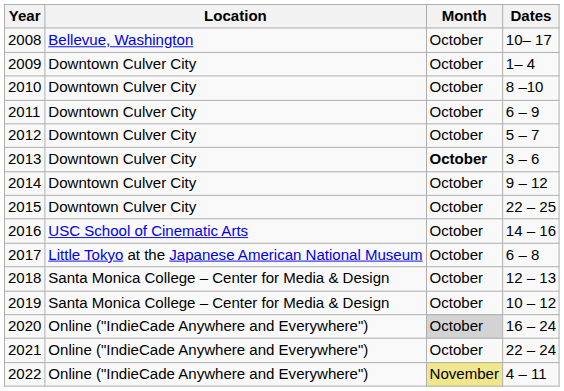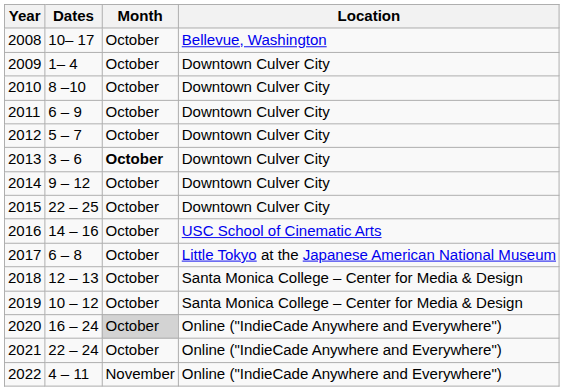 <table class="wikitable">
 <tr>
 <th>Year</th>
+<th>Dates</th>
+<th>Month</th>
 <th>Location</th>
-<th>Month</th>
-<th>Dates</th>
 </tr>
 <tr>
 <td>2008</td>
+<td>10– 17</td>
+<td>October</td>
 <td><a href='#'>Bellevue, Washington</a></td>
-<td>October</td>
-<td>10– 17</td>
 </tr>
 <tr>
 <td>2009</td>
+<td>1– 4</td>
+<td>October</td>
 <td>Downtown Culver City</td>
-<td>October</td>
-<td>1– 4</td>
 </tr>
 <tr>
 <td>2010</td>
+<td>8 –10</td>
+<td>October</td>
 <td>Downtown Culver City</td>
-<td>October</td>
-<td>8 –10</td>
 </tr>
 <tr>
 <td>2011</td>
+<td>6 – 9</td>
+<td>October</td>
 <td>Downtown Culver City</td>
-<td>October</td>
-<td>6 – 9</td>
 </tr>
 <tr>
 <td>2012</td>
+<td>5 – 7</td>
+<td>October</td>
 <td>Downtown Culver City</td>
-<td>October</td>
-<td>5 – 7</td>
 </tr>
 <tr>
 <td>2013</td>
+<td>3 – 6</td>
+<td><strong>October</strong></td>
 <td>Downtown Culver City</td>
-<td><strong>October</strong></td>
-<td>3 – 6</td>
 </tr>
 <tr>
 <td>2014</td>
+<td>9 – 12</td>
+<td>October</td>
 <td>Downtown Culver City</td>
-<td>October</td>
-<td>9 – 12</td>
 </tr>
 <tr>
 <td>2015</td>
+<td>22 – 25</td>
+<td>October</td>
 <td>Downtown Culver City</td>
-<td>October</td>
-<td>22 – 25</td>
 </tr>
 <tr>
 <td>2016</td>
+<td>14 – 16</td>
+<td>October</td>
 <td><a href='#'>USC School of Cinematic Arts</a></td>
-<td>October</td>
-<td>14 – 16</td>
 </tr>
 <tr>
 <td>2017</td>
+<td>6 – 8</td>
+<td>October</td>
 <td><a href='#'>Little Tokyo</a> at the <a href='#'>Japanese American National Museum</a></td>
-<td>October</td>
-<td>6 – 8</td>
 </tr>
 <tr>
 <td>2018</td>
+<td>12 – 13</td>
+<td>October</td>
 <td>Santa Monica College – Center for Media & Design</td>
-<td>October</td>
-<td>12 – 13</td>
 </tr>
 <tr>
 <td>2019</td>
+<td>10 – 12</td>
+<td>October</td>
 <td>Santa Monica College – Center for Media & Design</td>
-<td>October</td>
-<td>10 – 12</td>
 </tr>
 <tr>
 <td>2020</td>
+<td>16 – 24</td>
+<td style="background: lightgrey;">October</td>
 <td>Online ("IndieCade Anywhere and Everywhere")</td>
-<td style="background: lightgrey;">October</td>
-<td>16 – 24</td>
 </tr>
 <tr>
 <td>2021</td>
+<td>22 – 24</td>
+<td>October</td>
 <td>Online ("IndieCade Anywhere and Everywhere")</td>
-<td>October</td>
-<td>22 – 24</td>
 </tr>
 <tr>
 <td>2022</td>
+<td>4 – 11</td>
+<td>November</td>
 <td>Online ("IndieCade Anywhere and Everywhere")</td>
-<td style="background: khaki;">November</td>
-<td>4 – 11</td>
 </tr>
 </table>
